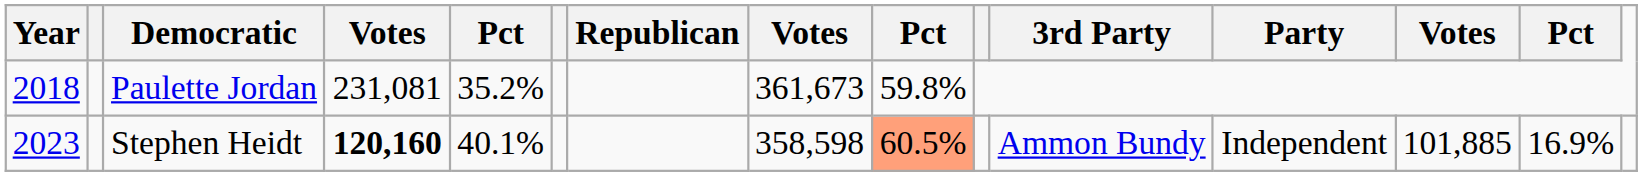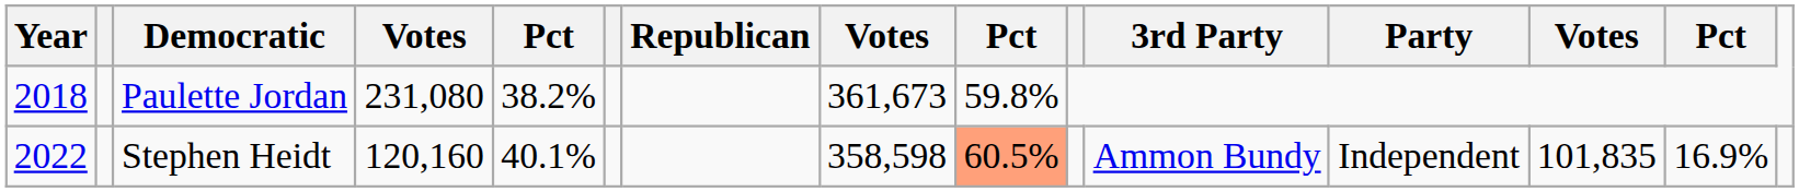 <table class="wikitable" style="margin:0.5em ; font-size:95%">
 <tr>
 <th>Year</th>
 <th></th>
 <th>Democratic</th>
 <th>Votes</th>
 <th>Pct</th>
 <th></th>
 <th>Republican</th>
 <th>Votes</th>
 <th>Pct</th>
 <th></th>
 <th>3rd Party</th>
 <th>Party</th>
 <th>Votes</th>
 <th>Pct</th>
 </tr>
 <tr>
 <td><a href='#'>2018</a></td>
 <td></td>
 <td><a href='#'>Paulette Jordan</a></td>
-<td>231,081</td>
-<td>35.2%</td>
+<td>231,080</td>
+<td>38.2%</td>
 <td></td>
 <td></td>
 <td>361,673</td>
 <td>59.8%</td>
 </tr>
 <tr>
-<td><a href='#'>2023</a></td>
+<td><a href='#'>2022</a></td>
 <td></td>
 <td>Stephen Heidt</td>
-<td><strong>120,160</strong></td>
+<td>120,160</td>
 <td>40.1%</td>
 <td></td>
 <td></td>
 <td>358,598</td>
 <td style="background: lightsalmon;">60.5%</td>
 <td></td>
 <td><a href='#'>Ammon Bundy</a></td>
 <td>Independent</td>
-<td>101,885</td>
+<td>101,835</td>
 <td>16.9%</td>
 <td></td>
 </tr>
 </table>
